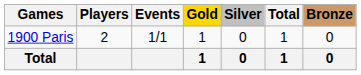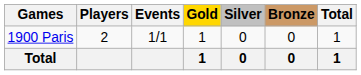 <table class="wikitable sortable" style="text-align:center">
 <tr>
 <th>Games</th>
 <th>Players</th>
 <th>Events</th>
 <th style="background-color:gold;">Gold</th>
 <th style="background-color:silver;">Silver</th>
+<th style="background-color:#c96;">Bronze</th>
 <th>Total</th>
-<th style="background-color:#c96;">Bronze</th>
 </tr>
 <tr>
 <td align=left><a href='#'>1900 Paris</a></td>
 <td>2</td>
 <td>1/1</td>
 <td>1</td>
 <td>0</td>
+<td>0</td>
 <td>1</td>
-<td>0</td>
 </tr>
 <tr>
 <th>Total</th>
 <th></th>
 <th></th>
 <th>1</th>
 <th>0</th>
+<th>0</th>
 <th>1</th>
-<th>0</th>
 </tr>
 </table>
